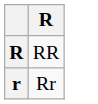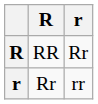 <table class="wikitable" style="text-align: center; ">
 <tr>
 <th></th>
 <th>R</th>
+<th>r</th>
 </tr>
 <tr>
 <th>R</th>
 <td>RR</td>
+<td>Rr</td>
 </tr>
 <tr>
 <th>r</th>
 <td>Rr</td>
+<td>rr</td>
 </tr>
 </table>
